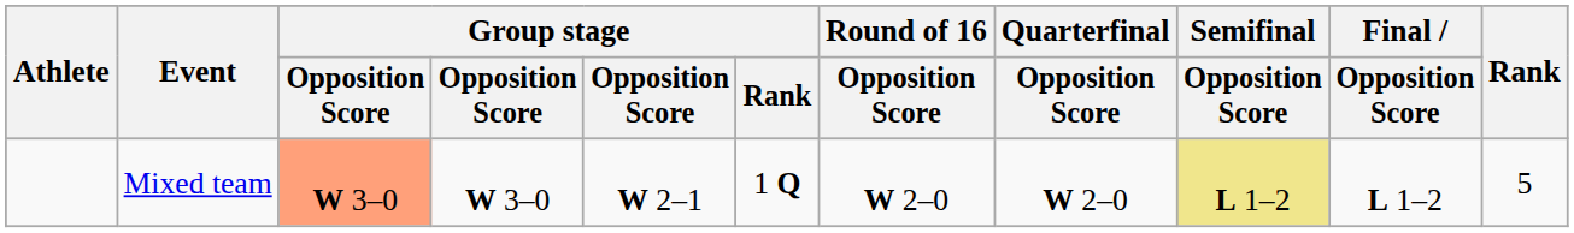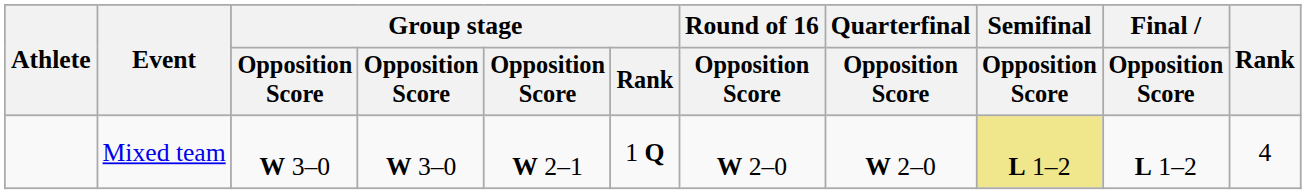 <table class="wikitable" style="font-size:90%">
 <tr>
 <th rowspan=2>Athlete</th>
 <th rowspan=2>Event</th>
 <th colspan=4>Group stage</th>
 <th>Round of 16</th>
 <th>Quarterfinal</th>
 <th>Semifinal</th>
 <th>Final / </th>
 <th rowspan=2>Rank</th>
 </tr>
 <tr style="font-size:95%">
 <th>Opposition<br>Score</th>
 <th>Opposition<br>Score</th>
 <th>Opposition<br>Score</th>
 <th>Rank</th>
 <th>Opposition<br>Score</th>
 <th>Opposition<br>Score</th>
 <th>Opposition<br>Score</th>
 <th>Opposition<br>Score</th>
 </tr>
 <tr align=center>
 <td align=left><br></td>
 <td align=left><a href='#'>Mixed team</a></td>
-<td style="background: lightsalmon;"><br><strong>W</strong> 3–0</td>
+<td><br><strong>W</strong> 3–0</td>
 <td><br><strong>W</strong> 3–0</td>
 <td><br><strong>W</strong> 2–1</td>
 <td>1 <strong>Q</strong></td>
 <td><br><strong>W</strong> 2–0</td>
 <td><br><strong>W</strong> 2–0</td>
 <td style="background: khaki;"><br><strong>L</strong> 1–2</td>
 <td><br><strong>L</strong> 1–2</td>
-<td>5</td>
+<td>4</td>
 </tr>
 </table>
